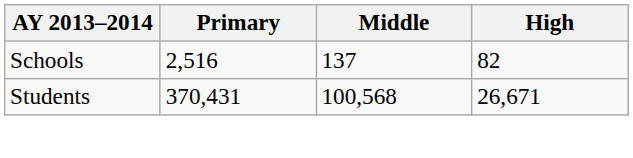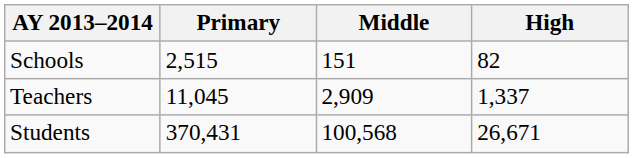 <table class="wikitable">
 <tr>
 <th style="width:100px;">AY 2013–2014</th>
 <th style="width:100px;">Primary</th>
 <th style="width:100px;">Middle</th>
 <th style="width:100px;">High</th>
 </tr>
 <tr>
 <td>Schools</td>
-<td>2,516</td>
-<td>137</td>
+<td>2,515</td>
+<td>151</td>
 <td>82</td>
+</tr>
+<tr>
+<td>Teachers</td>
+<td>11,045</td>
+<td>2,909</td>
+<td>1,337</td>
 </tr>
 <tr>
 <td>Students</td>
 <td>370,431</td>
 <td>100,568</td>
 <td>26,671</td>
 </tr>
 </table>
